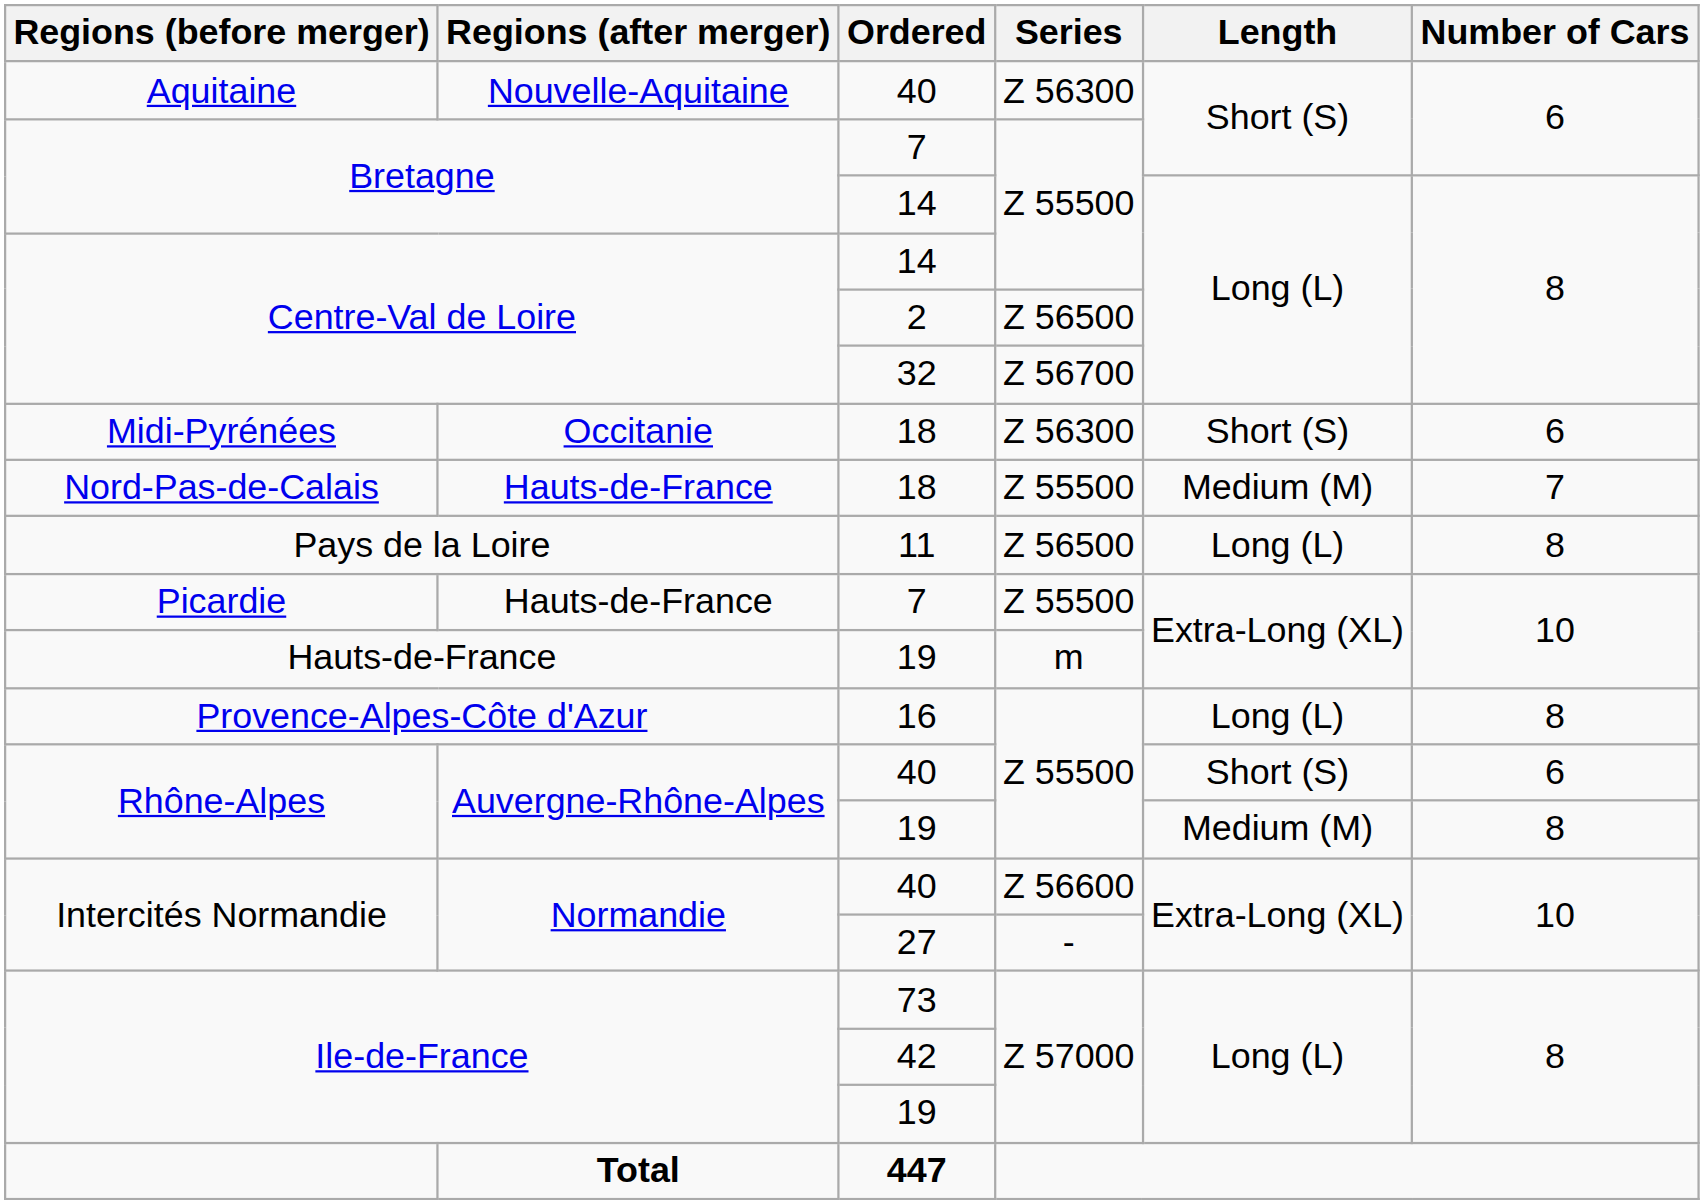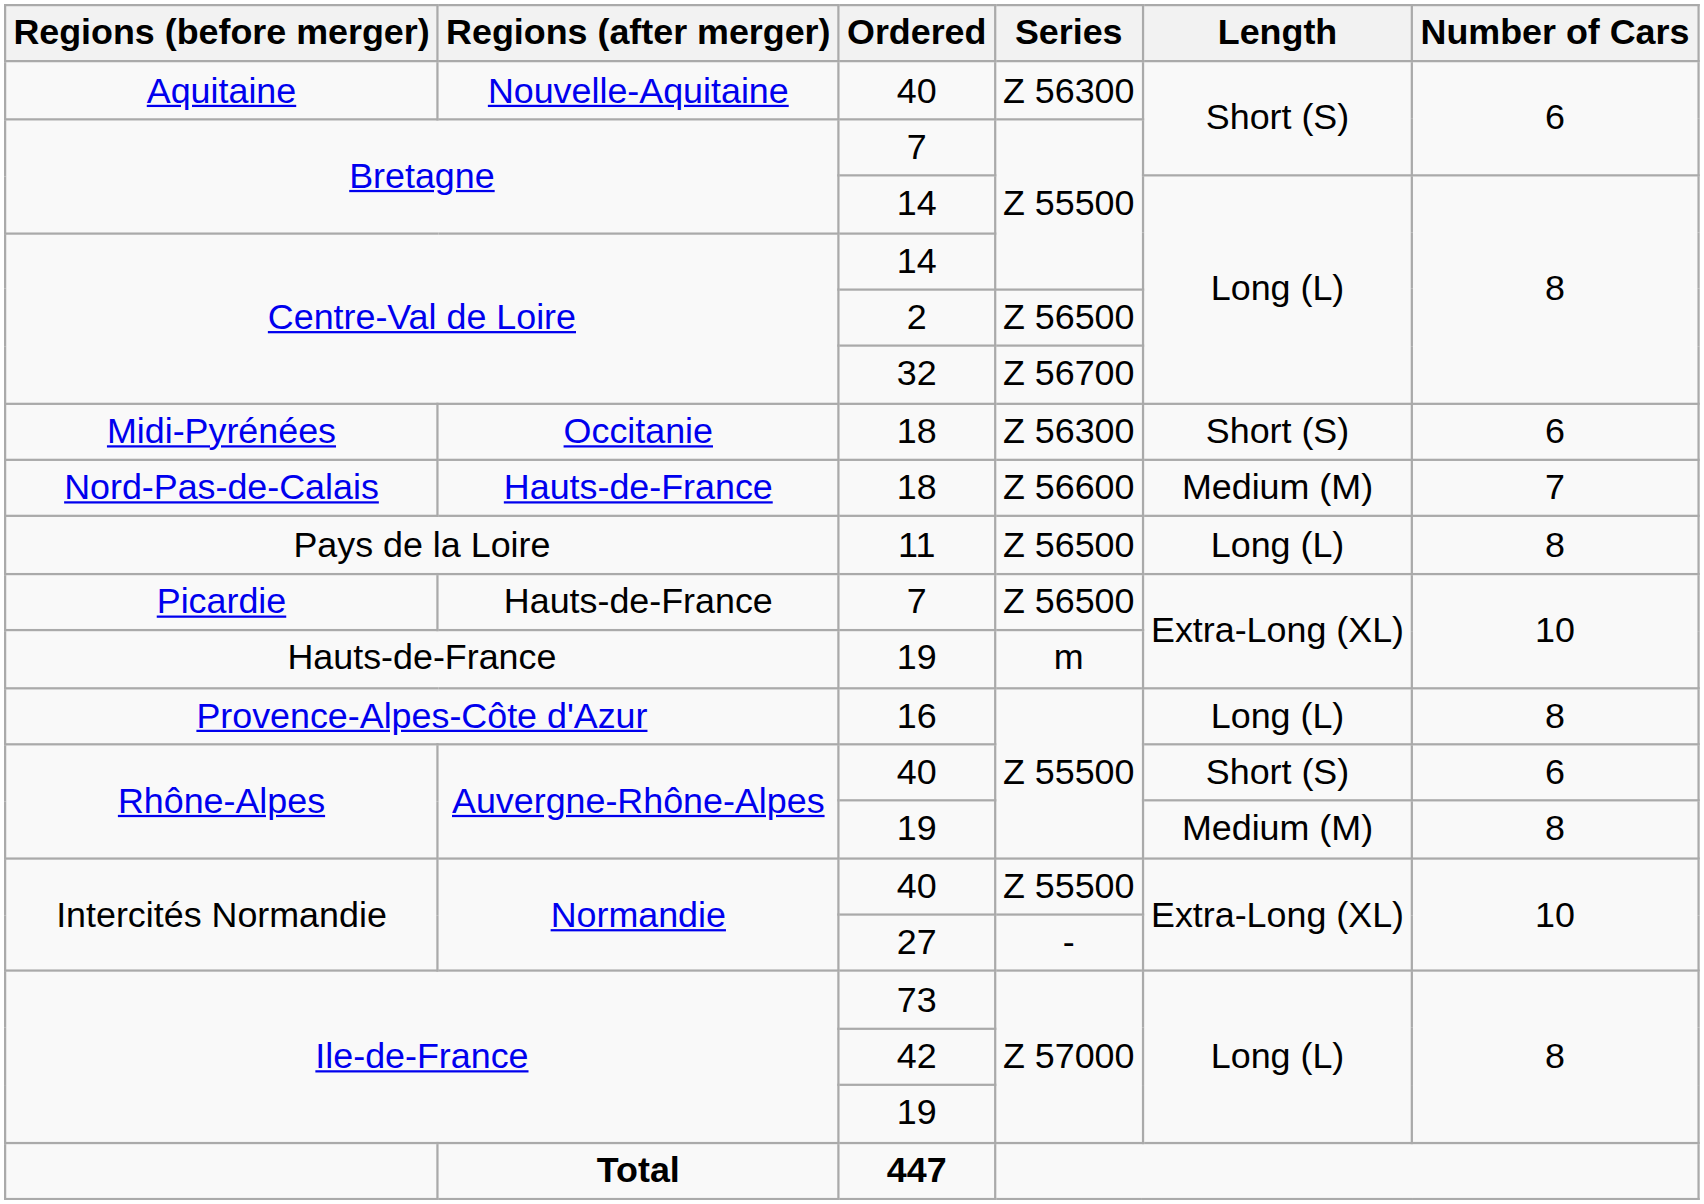 <table class="wikitable sortable" style="text-align:center">
 <tr>
 <th scope=col>Regions (before merger)</th>
 <th scope=col>Regions (after merger)</th>
 <th scope=col>Ordered</th>
 <th scope=col>Series</th>
 <th scope=col>Length</th>
 <th scope=col>Number of Cars</th>
 </tr>
 <tr>
 <td><a href='#'>Aquitaine</a></td>
 <td><a href='#'>Nouvelle-Aquitaine</a></td>
 <td>40</td>
 <td>Z 56300</td>
 <td rowspan="2">Short (S)</td>
 <td rowspan="2">6</td>
 </tr>
 <tr>
 <td colspan="2" rowspan="2"><a href='#'>Bretagne</a></td>
 <td>7</td>
 <td rowspan="3">Z 55500</td>
 </tr>
 <tr>
 <td>14</td>
 <td rowspan="4">Long (L)</td>
 <td rowspan="4">8</td>
 </tr>
 <tr>
 <td colspan="2" rowspan="3"><a href='#'>Centre-Val de Loire</a></td>
 <td>14</td>
 </tr>
 <tr>
 <td>2</td>
 <td>Z 56500</td>
 </tr>
 <tr>
 <td>32</td>
 <td>Z 56700</td>
 </tr>
 <tr>
 <td><a href='#'>Midi-Pyrénées</a></td>
 <td><a href='#'>Occitanie</a></td>
 <td>18</td>
 <td>Z 56300</td>
 <td>Short (S)</td>
 <td>6</td>
 </tr>
 <tr>
 <td><a href='#'>Nord-Pas-de-Calais</a></td>
 <td><a href='#'>Hauts-de-France</a></td>
 <td>18</td>
-<td>Z 55500</td>
+<td>Z 56600</td>
 <td>Medium (M)</td>
 <td>7</td>
 </tr>
 <tr>
 <td colspan="2">Pays de la Loire</td>
 <td>11</td>
 <td>Z 56500</td>
 <td>Long (L)</td>
 <td>8</td>
 </tr>
 <tr>
 <td><a href='#'>Picardie</a></td>
 <td>Hauts-de-France</td>
 <td>7</td>
-<td>Z 55500</td>
+<td>Z 56500</td>
 <td rowspan="2">Extra-Long (XL)</td>
 <td rowspan="2">10</td>
 </tr>
 <tr>
 <td colspan="2">Hauts-de-France</td>
 <td>19</td>
 <td>m</td>
 </tr>
 <tr>
 <td colspan="2"><a href='#'>Provence-Alpes-Côte d'Azur</a></td>
 <td>16</td>
 <td rowspan="3">Z 55500</td>
 <td>Long (L)</td>
 <td>8</td>
 </tr>
 <tr>
 <td rowspan="2"><a href='#'>Rhône-Alpes</a></td>
 <td rowspan="2"><a href='#'>Auvergne-Rhône-Alpes</a></td>
 <td>40</td>
 <td>Short (S)</td>
 <td>6</td>
 </tr>
 <tr>
 <td>19</td>
 <td>Medium (M)</td>
 <td>8</td>
 </tr>
 <tr>
 <td rowspan="2">Intercités Normandie</td>
 <td rowspan="2"><a href='#'>Normandie</a></td>
 <td>40</td>
-<td>Z 56600</td>
+<td>Z 55500</td>
 <td rowspan="2">Extra-Long (XL)</td>
 <td rowspan="2">10</td>
 </tr>
 <tr>
 <td>27</td>
 <td>-</td>
 </tr>
 <tr>
 <td colspan="2" rowspan="3"><a href='#'>Ile-de-France</a></td>
 <td>73</td>
 <td rowspan="3">Z 57000</td>
 <td rowspan="3">Long (L)</td>
 <td rowspan="3">8</td>
 </tr>
 <tr>
 <td>42</td>
 </tr>
 <tr>
 <td>19</td>
 </tr>
 <tr>
 <td></td>
 <td><strong>Total</strong></td>
 <td><strong>447</strong></td>
 <td colspan="3"></td>
 </tr>
 </table>
